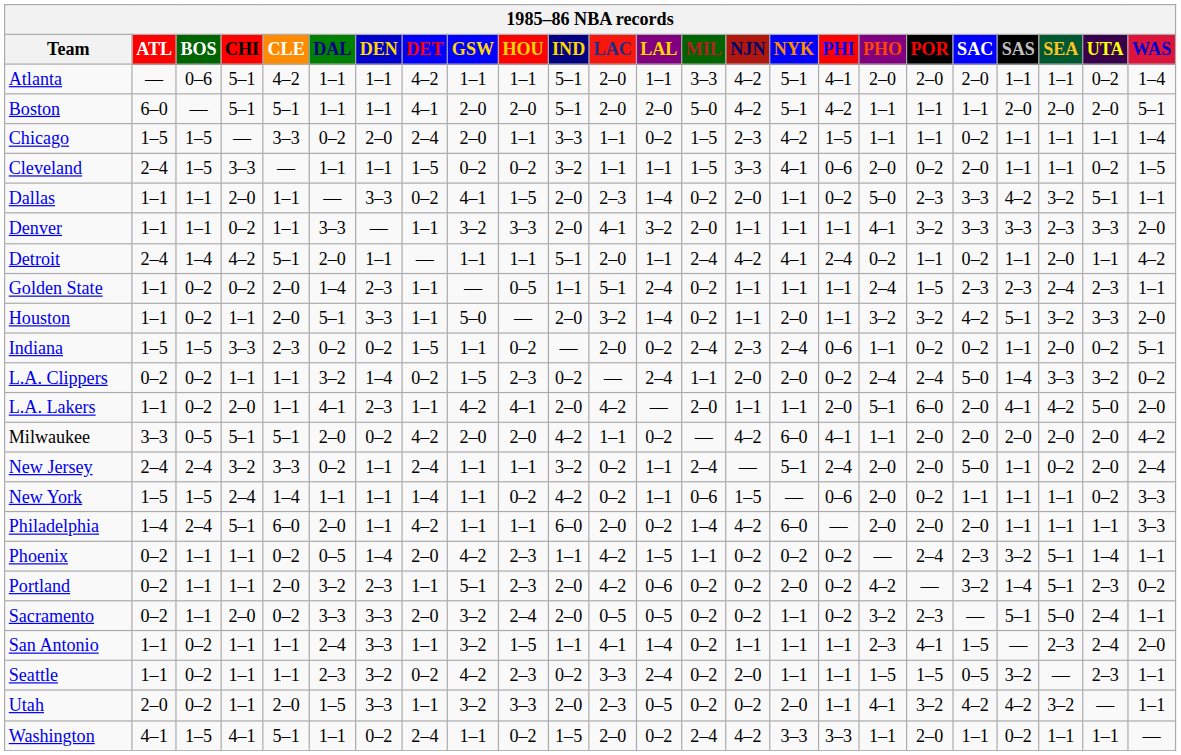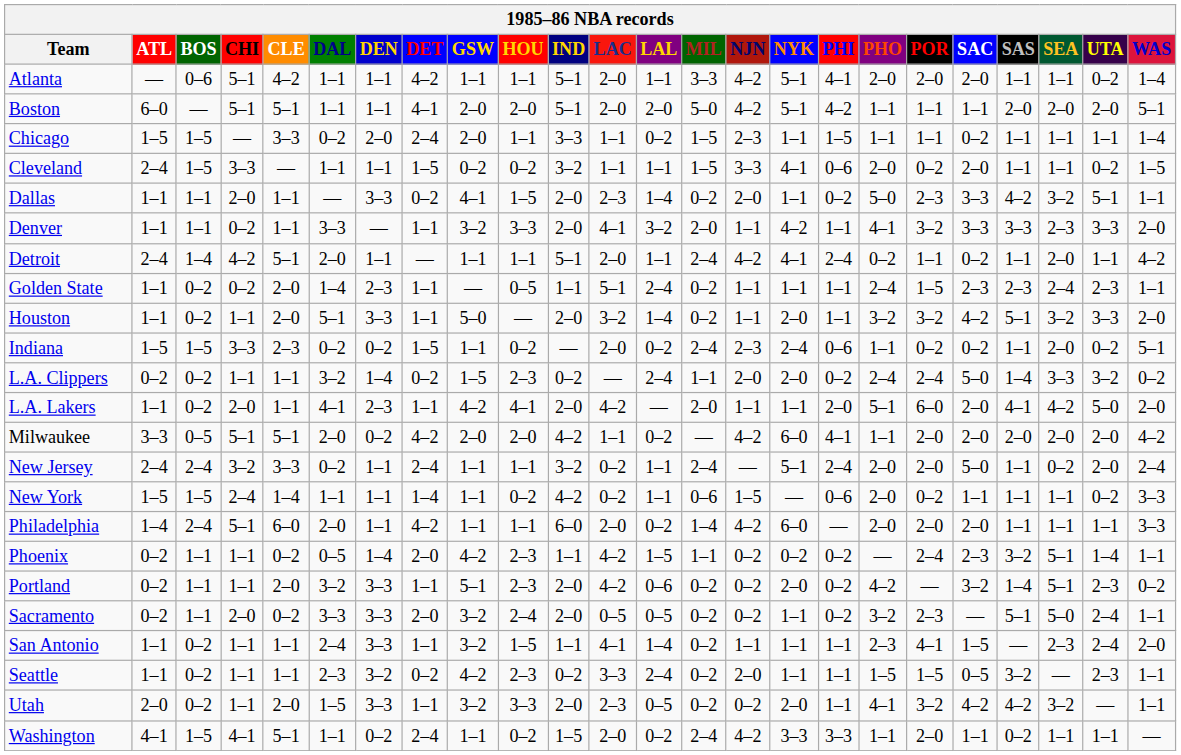 <table class="wikitable" style="font-size:95%; text-align:center;">
 <tr>
 <th colspan=24>1985–86 NBA records</th>
 </tr>
 <tr>
 <th width=100>Team</th>
 <th style="background:#FF0000;color:#FFFFFF;width=35">ATL</th>
 <th style="background:#006400;color:#FFFFFF;width=35">BOS</th>
 <th style="background:#FF0000;color:#000000;width=35">CHI</th>
 <th style="background:#FF8C00;color:#FFFFFF;width=35">CLE</th>
 <th style="background:#008000;color:#00008B;width=35">DAL</th>
 <th style="background:#0000CD;color:#FFD700;width=35">DEN</th>
 <th style="background:#0000FF;color:#FF0000;width=35">DET</th>
 <th style="background:#0000FF;color:#FFD700;width=35">GSW</th>
 <th style="background:#FF0000;color:#FFD700;width=35">HOU</th>
 <th style="background:#000080;color:#FFD700;width=35">IND</th>
 <th style="background:#F9160D;color:#1A2E8B;width=35">LAC</th>
 <th style="background:#800080;color:#FFD700;width=35">LAL</th>
 <th style="background:#006400;color:#B22222;width=35">MIL</th>
 <th style="background:#B0170C;color:#00056D;width=35">NJN</th>
 <th style="background:#0000FF;color:#FF8C00;width=35">NYK</th>
 <th style="background:#FF0000;color:#0000FF;width=35">PHI</th>
 <th style="background:#800080;color:#FF4500;width=35">PHO</th>
 <th style="background:#000000;color:#FF0000;width=35">POR</th>
 <th style="background:#0000FF;color:#FFFFFF;width=35">SAC</th>
 <th style="background:#000000;color:#C0C0C0;width=35">SAS</th>
 <th style="background:#005831;color:#FFC322;width=35">SEA</th>
 <th style="background:#36004A;color:#FFFF00;width=35">UTA</th>
 <th style="background:#DC143C;color:#0000CD;width=35">WAS</th>
 </tr>
 <tr>
 <td style="text-align:left;"><a href='#'>Atlanta</a></td>
 <td>—</td>
 <td>0–6</td>
 <td>5–1</td>
 <td>4–2</td>
 <td>1–1</td>
 <td>1–1</td>
 <td>4–2</td>
 <td>1–1</td>
 <td>1–1</td>
 <td>5–1</td>
 <td>2–0</td>
 <td>1–1</td>
 <td>3–3</td>
 <td>4–2</td>
 <td>5–1</td>
 <td>4–1</td>
 <td>2–0</td>
 <td>2–0</td>
 <td>2–0</td>
 <td>1–1</td>
 <td>1–1</td>
 <td>0–2</td>
 <td>1–4</td>
 </tr>
 <tr>
 <td style="text-align:left;"><a href='#'>Boston</a></td>
 <td>6–0</td>
 <td>—</td>
 <td>5–1</td>
 <td>5–1</td>
 <td>1–1</td>
 <td>1–1</td>
 <td>4–1</td>
 <td>2–0</td>
 <td>2–0</td>
 <td>5–1</td>
 <td>2–0</td>
 <td>2–0</td>
 <td>5–0</td>
 <td>4–2</td>
 <td>5–1</td>
 <td>4–2</td>
 <td>1–1</td>
 <td>1–1</td>
 <td>1–1</td>
 <td>2–0</td>
 <td>2–0</td>
 <td>2–0</td>
 <td>5–1</td>
 </tr>
 <tr>
 <td style="text-align:left;"><a href='#'>Chicago</a></td>
 <td>1–5</td>
 <td>1–5</td>
 <td>—</td>
 <td>3–3</td>
 <td>0–2</td>
 <td>2–0</td>
 <td>2–4</td>
 <td>2–0</td>
 <td>1–1</td>
 <td>3–3</td>
 <td>1–1</td>
 <td>0–2</td>
 <td>1–5</td>
 <td>2–3</td>
-<td>4–2</td>
+<td>1–1</td>
 <td>1–5</td>
 <td>1–1</td>
 <td>1–1</td>
 <td>0–2</td>
 <td>1–1</td>
 <td>1–1</td>
 <td>1–1</td>
 <td>1–4</td>
 </tr>
 <tr>
 <td style="text-align:left;"><a href='#'>Cleveland</a></td>
 <td>2–4</td>
 <td>1–5</td>
 <td>3–3</td>
 <td>—</td>
 <td>1–1</td>
 <td>1–1</td>
 <td>1–5</td>
 <td>0–2</td>
 <td>0–2</td>
 <td>3–2</td>
 <td>1–1</td>
 <td>1–1</td>
 <td>1–5</td>
 <td>3–3</td>
 <td>4–1</td>
 <td>0–6</td>
 <td>2–0</td>
 <td>0–2</td>
 <td>2–0</td>
 <td>1–1</td>
 <td>1–1</td>
 <td>0–2</td>
 <td>1–5</td>
 </tr>
 <tr>
 <td style="text-align:left;"><a href='#'>Dallas</a></td>
 <td>1–1</td>
 <td>1–1</td>
 <td>2–0</td>
 <td>1–1</td>
 <td>—</td>
 <td>3–3</td>
 <td>0–2</td>
 <td>4–1</td>
 <td>1–5</td>
 <td>2–0</td>
 <td>2–3</td>
 <td>1–4</td>
 <td>0–2</td>
 <td>2–0</td>
 <td>1–1</td>
 <td>0–2</td>
 <td>5–0</td>
 <td>2–3</td>
 <td>3–3</td>
 <td>4–2</td>
 <td>3–2</td>
 <td>5–1</td>
 <td>1–1</td>
 </tr>
 <tr>
 <td style="text-align:left;"><a href='#'>Denver</a></td>
 <td>1–1</td>
 <td>1–1</td>
 <td>0–2</td>
 <td>1–1</td>
 <td>3–3</td>
 <td>—</td>
 <td>1–1</td>
 <td>3–2</td>
 <td>3–3</td>
 <td>2–0</td>
 <td>4–1</td>
 <td>3–2</td>
 <td>2–0</td>
 <td>1–1</td>
-<td>1–1</td>
+<td>4–2</td>
 <td>1–1</td>
 <td>4–1</td>
 <td>3–2</td>
 <td>3–3</td>
 <td>3–3</td>
 <td>2–3</td>
 <td>3–3</td>
 <td>2–0</td>
 </tr>
 <tr>
 <td style="text-align:left;"><a href='#'>Detroit</a></td>
 <td>2–4</td>
 <td>1–4</td>
 <td>4–2</td>
 <td>5–1</td>
 <td>2–0</td>
 <td>1–1</td>
 <td>—</td>
 <td>1–1</td>
 <td>1–1</td>
 <td>5–1</td>
 <td>2–0</td>
 <td>1–1</td>
 <td>2–4</td>
 <td>4–2</td>
 <td>4–1</td>
 <td>2–4</td>
 <td>0–2</td>
 <td>1–1</td>
 <td>0–2</td>
 <td>1–1</td>
 <td>2–0</td>
 <td>1–1</td>
 <td>4–2</td>
 </tr>
 <tr>
 <td style="text-align:left;"><a href='#'>Golden State</a></td>
 <td>1–1</td>
 <td>0–2</td>
 <td>0–2</td>
 <td>2–0</td>
 <td>1–4</td>
 <td>2–3</td>
 <td>1–1</td>
 <td>—</td>
 <td>0–5</td>
 <td>1–1</td>
 <td>5–1</td>
 <td>2–4</td>
 <td>0–2</td>
 <td>1–1</td>
 <td>1–1</td>
 <td>1–1</td>
 <td>2–4</td>
 <td>1–5</td>
 <td>2–3</td>
 <td>2–3</td>
 <td>2–4</td>
 <td>2–3</td>
 <td>1–1</td>
 </tr>
 <tr>
 <td style="text-align:left;"><a href='#'>Houston</a></td>
 <td>1–1</td>
 <td>0–2</td>
 <td>1–1</td>
 <td>2–0</td>
 <td>5–1</td>
 <td>3–3</td>
 <td>1–1</td>
 <td>5–0</td>
 <td>—</td>
 <td>2–0</td>
 <td>3–2</td>
 <td>1–4</td>
 <td>0–2</td>
 <td>1–1</td>
 <td>2–0</td>
 <td>1–1</td>
 <td>3–2</td>
 <td>3–2</td>
 <td>4–2</td>
 <td>5–1</td>
 <td>3–2</td>
 <td>3–3</td>
 <td>2–0</td>
 </tr>
 <tr>
 <td style="text-align:left;"><a href='#'>Indiana</a></td>
 <td>1–5</td>
 <td>1–5</td>
 <td>3–3</td>
 <td>2–3</td>
 <td>0–2</td>
 <td>0–2</td>
 <td>1–5</td>
 <td>1–1</td>
 <td>0–2</td>
 <td>—</td>
 <td>2–0</td>
 <td>0–2</td>
 <td>2–4</td>
 <td>2–3</td>
 <td>2–4</td>
 <td>0–6</td>
 <td>1–1</td>
 <td>0–2</td>
 <td>0–2</td>
 <td>1–1</td>
 <td>2–0</td>
 <td>0–2</td>
 <td>5–1</td>
 </tr>
 <tr>
 <td style="text-align:left;"><a href='#'>L.A. Clippers</a></td>
 <td>0–2</td>
 <td>0–2</td>
 <td>1–1</td>
 <td>1–1</td>
 <td>3–2</td>
 <td>1–4</td>
 <td>0–2</td>
 <td>1–5</td>
 <td>2–3</td>
 <td>0–2</td>
 <td>—</td>
 <td>2–4</td>
 <td>1–1</td>
 <td>2–0</td>
 <td>2–0</td>
 <td>0–2</td>
 <td>2–4</td>
 <td>2–4</td>
 <td>5–0</td>
 <td>1–4</td>
 <td>3–3</td>
 <td>3–2</td>
 <td>0–2</td>
 </tr>
 <tr>
 <td style="text-align:left;"><a href='#'>L.A. Lakers</a></td>
 <td>1–1</td>
 <td>0–2</td>
 <td>2–0</td>
 <td>1–1</td>
 <td>4–1</td>
 <td>2–3</td>
 <td>1–1</td>
 <td>4–2</td>
 <td>4–1</td>
 <td>2–0</td>
 <td>4–2</td>
 <td>—</td>
 <td>2–0</td>
 <td>1–1</td>
 <td>1–1</td>
 <td>2–0</td>
 <td>5–1</td>
 <td>6–0</td>
 <td>2–0</td>
 <td>4–1</td>
 <td>4–2</td>
 <td>5–0</td>
 <td>2–0</td>
 </tr>
 <tr>
 <td style="text-align:left;">Milwaukee</td>
 <td>3–3</td>
 <td>0–5</td>
 <td>5–1</td>
 <td>5–1</td>
 <td>2–0</td>
 <td>0–2</td>
 <td>4–2</td>
 <td>2–0</td>
 <td>2–0</td>
 <td>4–2</td>
 <td>1–1</td>
 <td>0–2</td>
 <td>—</td>
 <td>4–2</td>
 <td>6–0</td>
 <td>4–1</td>
 <td>1–1</td>
 <td>2–0</td>
 <td>2–0</td>
 <td>2–0</td>
 <td>2–0</td>
 <td>2–0</td>
 <td>4–2</td>
 </tr>
 <tr>
 <td style="text-align:left;"><a href='#'>New Jersey</a></td>
 <td>2–4</td>
 <td>2–4</td>
 <td>3–2</td>
 <td>3–3</td>
 <td>0–2</td>
 <td>1–1</td>
 <td>2–4</td>
 <td>1–1</td>
 <td>1–1</td>
 <td>3–2</td>
 <td>0–2</td>
 <td>1–1</td>
 <td>2–4</td>
 <td>—</td>
 <td>5–1</td>
 <td>2–4</td>
 <td>2–0</td>
 <td>2–0</td>
 <td>5–0</td>
 <td>1–1</td>
 <td>0–2</td>
 <td>2–0</td>
 <td>2–4</td>
 </tr>
 <tr>
 <td style="text-align:left;"><a href='#'>New York</a></td>
 <td>1–5</td>
 <td>1–5</td>
 <td>2–4</td>
 <td>1–4</td>
 <td>1–1</td>
 <td>1–1</td>
 <td>1–4</td>
 <td>1–1</td>
 <td>0–2</td>
 <td>4–2</td>
 <td>0–2</td>
 <td>1–1</td>
 <td>0–6</td>
 <td>1–5</td>
 <td>—</td>
 <td>0–6</td>
 <td>2–0</td>
 <td>0–2</td>
 <td>1–1</td>
 <td>1–1</td>
 <td>1–1</td>
 <td>0–2</td>
 <td>3–3</td>
 </tr>
 <tr>
 <td style="text-align:left;"><a href='#'>Philadelphia</a></td>
 <td>1–4</td>
 <td>2–4</td>
 <td>5–1</td>
 <td>6–0</td>
 <td>2–0</td>
 <td>1–1</td>
 <td>4–2</td>
 <td>1–1</td>
 <td>1–1</td>
 <td>6–0</td>
 <td>2–0</td>
 <td>0–2</td>
 <td>1–4</td>
 <td>4–2</td>
 <td>6–0</td>
 <td>—</td>
 <td>2–0</td>
 <td>2–0</td>
 <td>2–0</td>
 <td>1–1</td>
 <td>1–1</td>
 <td>1–1</td>
 <td>3–3</td>
 </tr>
 <tr>
 <td style="text-align:left;"><a href='#'>Phoenix</a></td>
 <td>0–2</td>
 <td>1–1</td>
 <td>1–1</td>
 <td>0–2</td>
 <td>0–5</td>
 <td>1–4</td>
 <td>2–0</td>
 <td>4–2</td>
 <td>2–3</td>
 <td>1–1</td>
 <td>4–2</td>
 <td>1–5</td>
 <td>1–1</td>
 <td>0–2</td>
 <td>0–2</td>
 <td>0–2</td>
 <td>—</td>
 <td>2–4</td>
 <td>2–3</td>
 <td>3–2</td>
 <td>5–1</td>
 <td>1–4</td>
 <td>1–1</td>
 </tr>
 <tr>
 <td style="text-align:left;"><a href='#'>Portland</a></td>
 <td>0–2</td>
 <td>1–1</td>
 <td>1–1</td>
 <td>2–0</td>
 <td>3–2</td>
-<td>2–3</td>
+<td>3–3</td>
 <td>1–1</td>
 <td>5–1</td>
 <td>2–3</td>
 <td>2–0</td>
 <td>4–2</td>
 <td>0–6</td>
 <td>0–2</td>
 <td>0–2</td>
 <td>2–0</td>
 <td>0–2</td>
 <td>4–2</td>
 <td>—</td>
 <td>3–2</td>
 <td>1–4</td>
 <td>5–1</td>
 <td>2–3</td>
 <td>0–2</td>
 </tr>
 <tr>
 <td style="text-align:left;"><a href='#'>Sacramento</a></td>
 <td>0–2</td>
 <td>1–1</td>
 <td>2–0</td>
 <td>0–2</td>
 <td>3–3</td>
 <td>3–3</td>
 <td>2–0</td>
 <td>3–2</td>
 <td>2–4</td>
 <td>2–0</td>
 <td>0–5</td>
 <td>0–5</td>
 <td>0–2</td>
 <td>0–2</td>
 <td>1–1</td>
 <td>0–2</td>
 <td>3–2</td>
 <td>2–3</td>
 <td>—</td>
 <td>5–1</td>
 <td>5–0</td>
 <td>2–4</td>
 <td>1–1</td>
 </tr>
 <tr>
 <td style="text-align:left;"><a href='#'>San Antonio</a></td>
 <td>1–1</td>
 <td>0–2</td>
 <td>1–1</td>
 <td>1–1</td>
 <td>2–4</td>
 <td>3–3</td>
 <td>1–1</td>
 <td>3–2</td>
 <td>1–5</td>
 <td>1–1</td>
 <td>4–1</td>
 <td>1–4</td>
 <td>0–2</td>
 <td>1–1</td>
 <td>1–1</td>
 <td>1–1</td>
 <td>2–3</td>
 <td>4–1</td>
 <td>1–5</td>
 <td>—</td>
 <td>2–3</td>
 <td>2–4</td>
 <td>2–0</td>
 </tr>
 <tr>
 <td style="text-align:left;"><a href='#'>Seattle</a></td>
 <td>1–1</td>
 <td>0–2</td>
 <td>1–1</td>
 <td>1–1</td>
 <td>2–3</td>
 <td>3–2</td>
 <td>0–2</td>
 <td>4–2</td>
 <td>2–3</td>
 <td>0–2</td>
 <td>3–3</td>
 <td>2–4</td>
 <td>0–2</td>
 <td>2–0</td>
 <td>1–1</td>
 <td>1–1</td>
 <td>1–5</td>
 <td>1–5</td>
 <td>0–5</td>
 <td>3–2</td>
 <td>—</td>
 <td>2–3</td>
 <td>1–1</td>
 </tr>
 <tr>
 <td style="text-align:left;"><a href='#'>Utah</a></td>
 <td>2–0</td>
 <td>0–2</td>
 <td>1–1</td>
 <td>2–0</td>
 <td>1–5</td>
 <td>3–3</td>
 <td>1–1</td>
 <td>3–2</td>
 <td>3–3</td>
 <td>2–0</td>
 <td>2–3</td>
 <td>0–5</td>
 <td>0–2</td>
 <td>0–2</td>
 <td>2–0</td>
 <td>1–1</td>
 <td>4–1</td>
 <td>3–2</td>
 <td>4–2</td>
 <td>4–2</td>
 <td>3–2</td>
 <td>—</td>
 <td>1–1</td>
 </tr>
 <tr>
 <td style="text-align:left;"><a href='#'>Washington</a></td>
 <td>4–1</td>
 <td>1–5</td>
 <td>4–1</td>
 <td>5–1</td>
 <td>1–1</td>
 <td>0–2</td>
 <td>2–4</td>
 <td>1–1</td>
 <td>0–2</td>
 <td>1–5</td>
 <td>2–0</td>
 <td>0–2</td>
 <td>2–4</td>
 <td>4–2</td>
 <td>3–3</td>
 <td>3–3</td>
 <td>1–1</td>
 <td>2–0</td>
 <td>1–1</td>
 <td>0–2</td>
 <td>1–1</td>
 <td>1–1</td>
 <td>—</td>
 </tr>
 </table>
